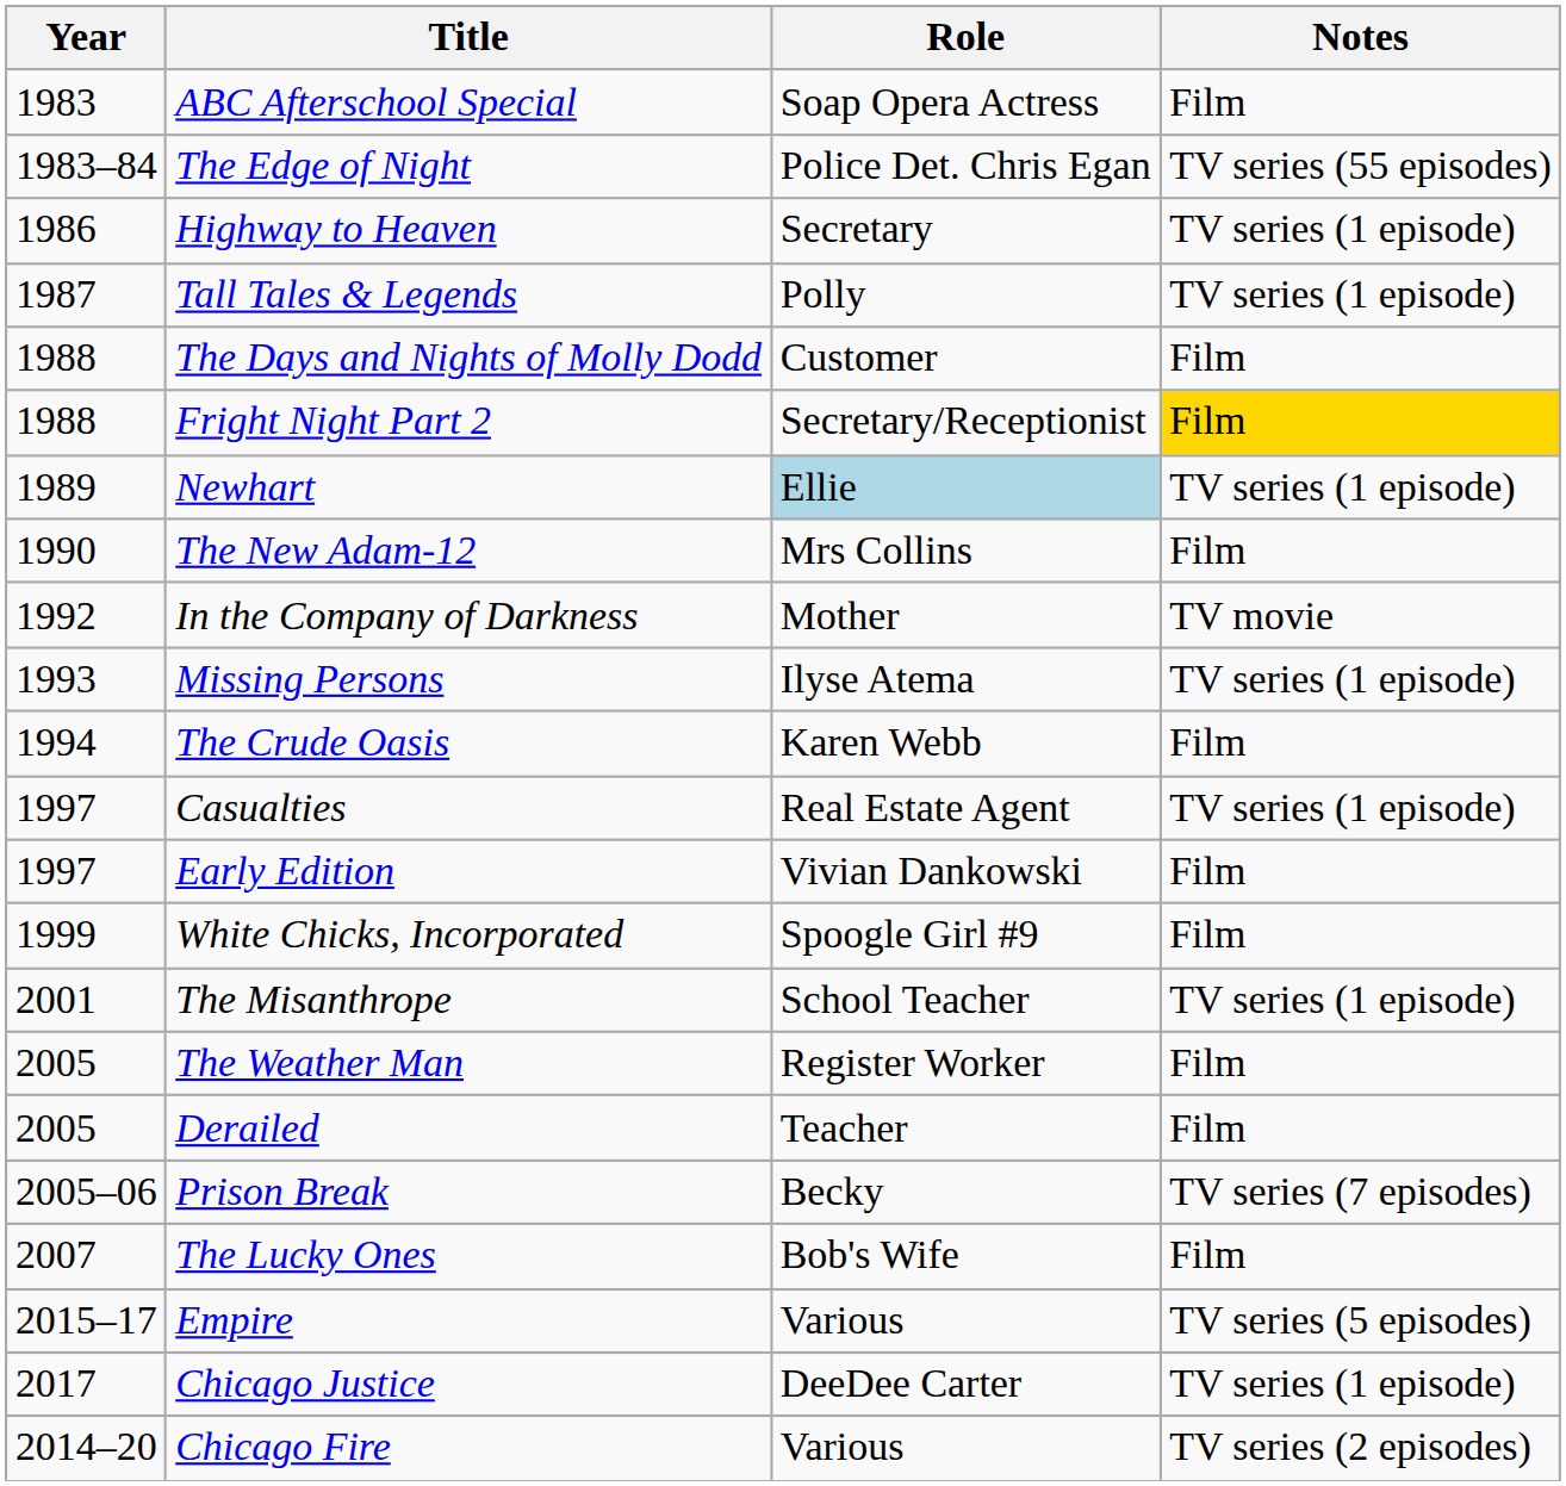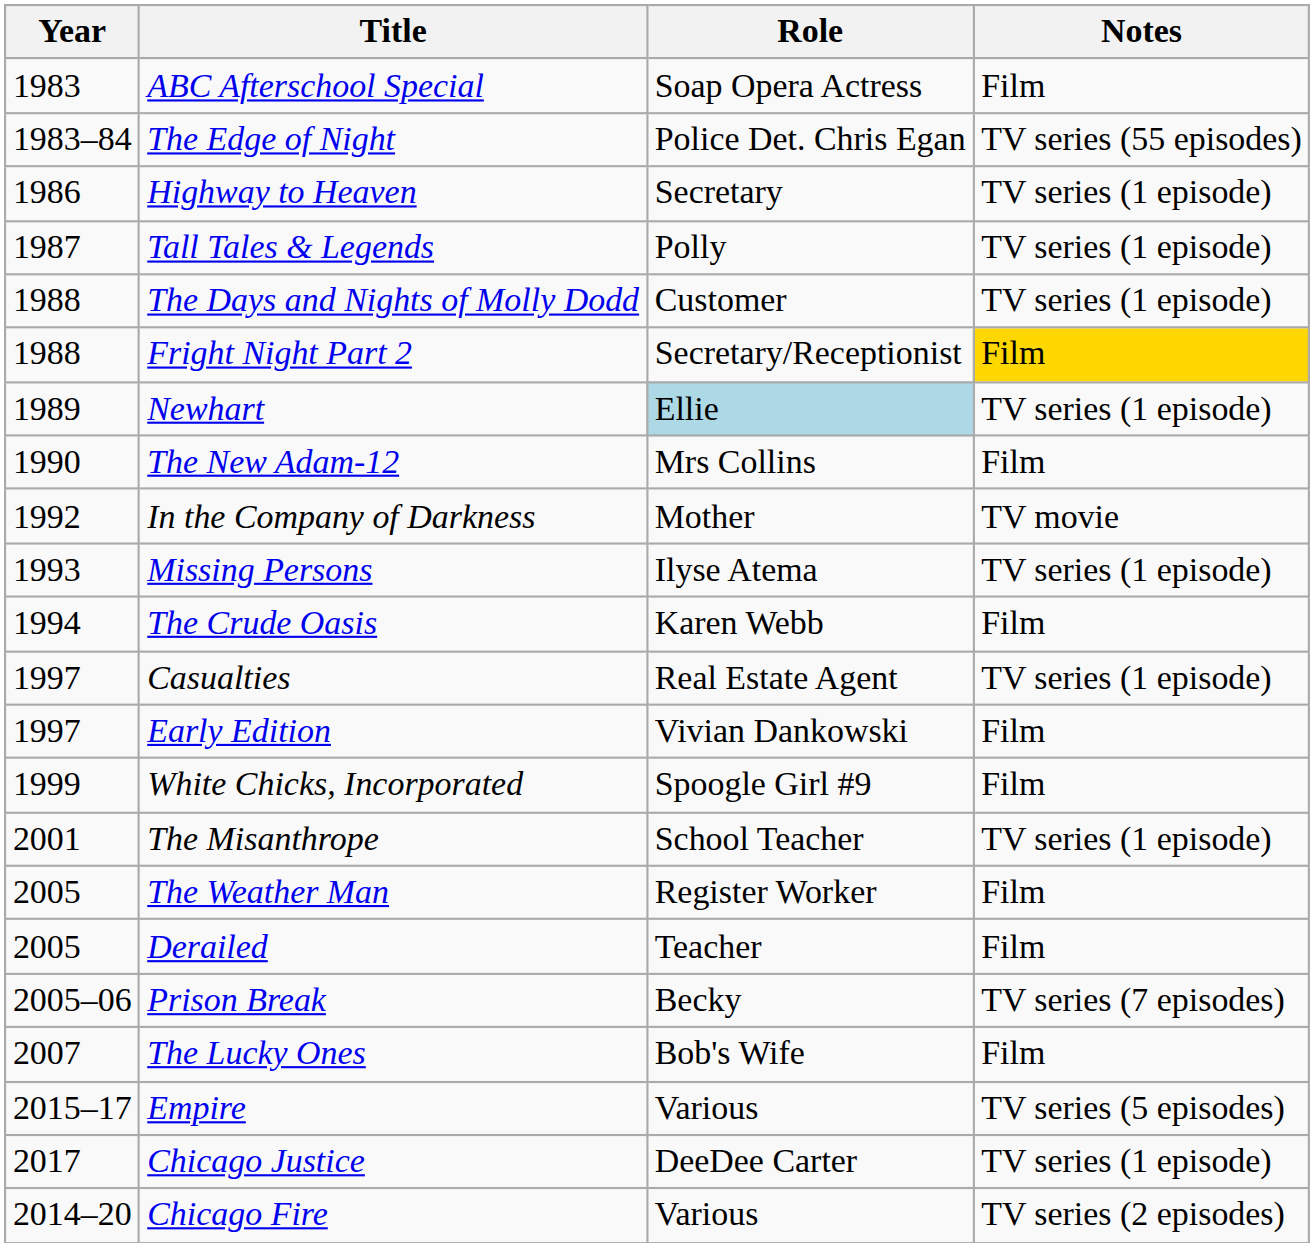 <table class="wikitable">
 <tr>
 <th>Year</th>
 <th>Title</th>
 <th>Role</th>
 <th>Notes</th>
 </tr>
 <tr>
 <td>1983</td>
 <td><em><a href='#'>ABC Afterschool Special</a></em></td>
 <td>Soap Opera Actress</td>
 <td>Film</td>
 </tr>
 <tr>
 <td>1983–84</td>
 <td><em><a href='#'>The Edge of Night</a></em></td>
 <td>Police Det. Chris Egan</td>
 <td>TV series (55 episodes)</td>
 </tr>
 <tr>
 <td>1986</td>
 <td><em><a href='#'>Highway to Heaven</a></em></td>
 <td>Secretary</td>
 <td>TV series (1 episode)</td>
 </tr>
 <tr>
 <td>1987</td>
 <td><em><a href='#'>Tall Tales & Legends</a></em></td>
 <td>Polly</td>
 <td>TV series (1 episode)</td>
 </tr>
 <tr>
 <td>1988</td>
 <td><em><a href='#'>The Days and Nights of Molly Dodd</a></em></td>
 <td>Customer</td>
-<td>Film</td>
+<td>TV series (1 episode)</td>
 </tr>
 <tr>
 <td>1988</td>
 <td><em><a href='#'>Fright Night Part 2</a></em></td>
 <td>Secretary/Receptionist</td>
 <td style="background: gold;">Film</td>
 </tr>
 <tr>
 <td>1989</td>
 <td><em><a href='#'>Newhart</a></em></td>
 <td style="background: lightblue;">Ellie</td>
 <td>TV series (1 episode)</td>
 </tr>
 <tr>
 <td>1990</td>
 <td><em><a href='#'>The New Adam-12</a></em></td>
 <td>Mrs Collins</td>
 <td>Film</td>
 </tr>
 <tr>
 <td>1992</td>
 <td><em>In the Company of Darkness</em></td>
 <td>Mother</td>
 <td>TV movie</td>
 </tr>
 <tr>
 <td>1993</td>
 <td><em><a href='#'>Missing Persons</a></em></td>
 <td>Ilyse Atema</td>
 <td>TV series (1 episode)</td>
 </tr>
 <tr>
 <td>1994</td>
 <td><em><a href='#'>The Crude Oasis</a></em></td>
 <td>Karen Webb</td>
 <td>Film</td>
 </tr>
 <tr>
 <td>1997</td>
 <td><em>Casualties</em></td>
 <td>Real Estate Agent</td>
 <td>TV series (1 episode)</td>
 </tr>
 <tr>
 <td>1997</td>
 <td><em><a href='#'>Early Edition</a></em></td>
 <td>Vivian Dankowski</td>
 <td>Film</td>
 </tr>
 <tr>
 <td>1999</td>
 <td><em>White Chicks, Incorporated</em></td>
 <td>Spoogle Girl #9</td>
 <td>Film</td>
 </tr>
 <tr>
 <td>2001</td>
 <td><em>The Misanthrope</em></td>
 <td>School Teacher</td>
 <td>TV series (1 episode)</td>
 </tr>
 <tr>
 <td>2005</td>
 <td><em><a href='#'>The Weather Man</a></em></td>
 <td>Register Worker</td>
 <td>Film</td>
 </tr>
 <tr>
 <td>2005</td>
 <td><em><a href='#'>Derailed</a></em></td>
 <td>Teacher</td>
 <td>Film</td>
 </tr>
 <tr>
 <td>2005–06</td>
 <td><em><a href='#'>Prison Break</a></em></td>
 <td>Becky</td>
 <td>TV series (7 episodes)</td>
 </tr>
 <tr>
 <td>2007</td>
 <td><em><a href='#'>The Lucky Ones</a></em></td>
 <td>Bob's Wife</td>
 <td>Film</td>
 </tr>
 <tr>
 <td>2015–17</td>
 <td><em><a href='#'>Empire</a></em></td>
 <td>Various</td>
 <td>TV series (5 episodes)</td>
 </tr>
 <tr>
 <td>2017</td>
 <td><em><a href='#'>Chicago Justice</a></em></td>
 <td>DeeDee Carter</td>
 <td>TV series (1 episode)</td>
 </tr>
 <tr>
 <td>2014–20</td>
 <td><em><a href='#'>Chicago Fire</a></em></td>
 <td>Various</td>
 <td>TV series (2 episodes)</td>
 </tr>
 </table>
